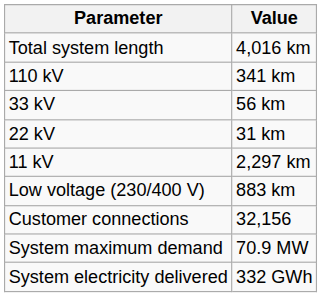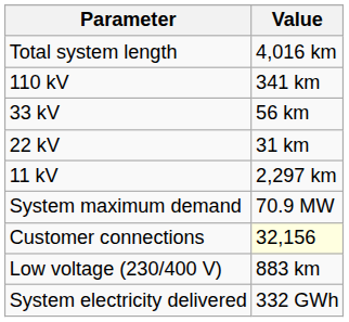 <table class="wikitable">
 <tr>
 </tr>
 <tr>
 <th>Parameter</th>
 <th>Value</th>
 </tr>
 <tr>
 <td>Total system length</td>
 <td>4,016 km</td>
 </tr>
 <tr>
 <td>110 kV</td>
 <td>341 km</td>
 </tr>
 <tr>
 <td>33 kV</td>
 <td>56 km</td>
 </tr>
 <tr>
 <td>22 kV</td>
 <td>31 km</td>
 </tr>
 <tr>
 <td>11 kV</td>
 <td>2,297 km</td>
 </tr>
 <tr>
-<td>Low voltage (230/400 V)</td>
-<td>883 km</td>
+<td>System maximum demand</td>
+<td>70.9 MW</td>
 </tr>
 <tr>
 <td>Customer connections</td>
-<td>32,156</td>
+<td style="background: lightyellow;">32,156</td>
 </tr>
 <tr>
-<td>System maximum demand</td>
-<td>70.9 MW</td>
+<td>Low voltage (230/400 V)</td>
+<td>883 km</td>
 </tr>
 <tr>
 <td>System electricity delivered</td>
 <td>332 GWh</td>
 </tr>
 </table>
